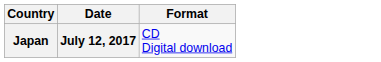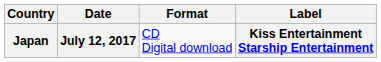 <table class="wikitable plainrowheaders">
 <tr>
 <th scope="col">Country</th>
 <th>Date</th>
 <th>Format</th>
+<th>Label</th>
 </tr>
 <tr>
 <th scope="row" rowspan="1">Japan</th>
 <th scope="row" rowspan="1">July 12, 2017</th>
 <td><a href='#'>CD</a><br><a href='#'>Digital download</a></td>
+<th scope="row" rowspan="1">Kiss Entertainment<br><a href='#'>Starship Entertainment</a></th>
 </tr>
 </table>
